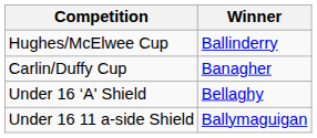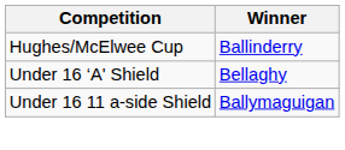 <table class="wikitable">
 <tr>
 <th>Competition</th>
 <th>Winner</th>
 </tr>
 <tr>
 <td>Hughes/McElwee Cup</td>
 <td><a href='#'>Ballinderry</a></td>
 </tr>
 <tr>
-<td>Carlin/Duffy Cup</td>
-<td><a href='#'>Banagher</a></td>
-</tr>
-<tr>
 <td>Under 16 ‘A' Shield</td>
 <td><a href='#'>Bellaghy</a></td>
 </tr>
 <tr>
 <td>Under 16 11 a-side Shield</td>
 <td><a href='#'>Ballymaguigan</a></td>
 </tr>
 </table>
